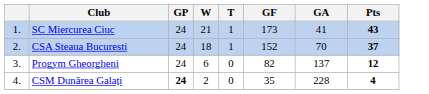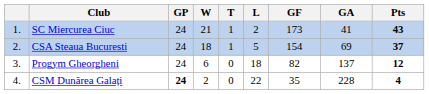 <table class="wikitable">
 <tr>
 <th width="30"></th>
 <th width="200">Club</th>
 <th width="30">GP</th>
 <th width="30">W</th>
 <th width="30">T</th>
+<th width="30">L</th>
 <th width="70">GF</th>
 <th width="70">GA</th>
 <th width="70">Pts</th>
 </tr>
 <tr bgcolor="#BCD2EE" align="center">
 <td>1.</td>
 <td align="left"><a href='#'>SC Miercurea Ciuc</a></td>
 <td>24</td>
 <td>21</td>
 <td>1</td>
+<td>2</td>
 <td>173</td>
 <td>41</td>
 <td><strong>43</strong></td>
 </tr>
 <tr bgcolor="#BCD2EE" align="center">
 <td>2.</td>
 <td align="left"><a href='#'>CSA Steaua Bucuresti</a></td>
 <td>24</td>
 <td>18</td>
 <td>1</td>
-<td>152</td>
-<td>70</td>
+<td>5</td>
+<td>154</td>
+<td>69</td>
 <td><strong>37</strong></td>
 </tr>
 <tr bgcolor="#FFFFFF" align="center">
 <td>3.</td>
 <td align="left"><a href='#'>Progym Gheorgheni</a></td>
 <td>24</td>
 <td>6</td>
 <td>0</td>
+<td>18</td>
 <td>82</td>
 <td>137</td>
 <td><strong>12</strong></td>
 </tr>
 <tr bgcolor="#FFFFFF" align="center">
 <td>4.</td>
 <td align="left"><a href='#'>CSM Dunărea Galați</a></td>
 <td><strong>24</strong></td>
 <td>2</td>
 <td>0</td>
+<td>22</td>
 <td>35</td>
 <td>228</td>
 <td><strong>4</strong></td>
 </tr>
 </table>
